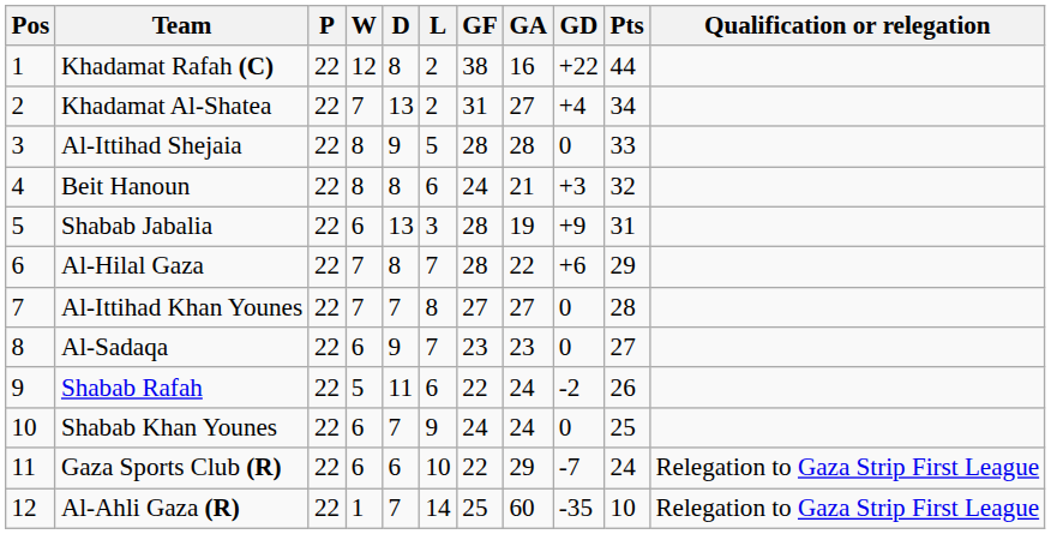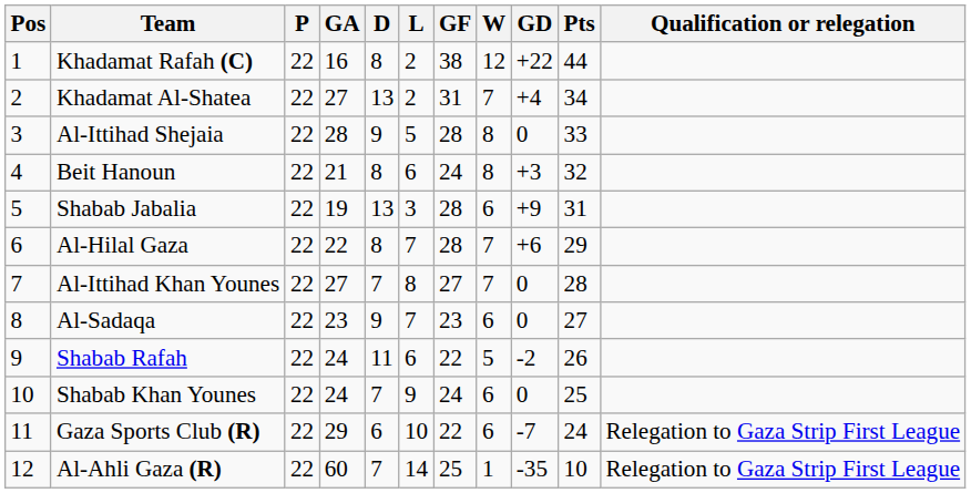 <table class="wikitable">
 <tr>
 <th>Pos</th>
 <th>Team</th>
 <th>P</th>
-<th>W</th>
+<th>GA</th>
 <th>D</th>
 <th>L</th>
 <th>GF</th>
-<th>GA</th>
+<th>W</th>
 <th>GD</th>
 <th>Pts</th>
 <th>Qualification or relegation</th>
 </tr>
 <tr>
 <td>1</td>
 <td>Khadamat Rafah <strong>(C)</strong></td>
 <td>22</td>
-<td>12</td>
+<td>16</td>
 <td>8</td>
 <td>2</td>
 <td>38</td>
-<td>16</td>
+<td>12</td>
 <td>+22</td>
 <td>44</td>
 <td></td>
 </tr>
 <tr>
 <td>2</td>
 <td>Khadamat Al-Shatea</td>
 <td>22</td>
-<td>7</td>
+<td>27</td>
 <td>13</td>
 <td>2</td>
 <td>31</td>
-<td>27</td>
+<td>7</td>
 <td>+4</td>
 <td>34</td>
 <td></td>
 </tr>
 <tr>
 <td>3</td>
 <td>Al-Ittihad Shejaia</td>
 <td>22</td>
-<td>8</td>
+<td>28</td>
 <td>9</td>
 <td>5</td>
 <td>28</td>
-<td>28</td>
+<td>8</td>
 <td>0</td>
 <td>33</td>
 <td></td>
 </tr>
 <tr>
 <td>4</td>
 <td>Beit Hanoun</td>
 <td>22</td>
-<td>8</td>
+<td>21</td>
 <td>8</td>
 <td>6</td>
 <td>24</td>
-<td>21</td>
+<td>8</td>
 <td>+3</td>
 <td>32</td>
 <td></td>
 </tr>
 <tr>
 <td>5</td>
 <td>Shabab Jabalia</td>
 <td>22</td>
-<td>6</td>
+<td>19</td>
 <td>13</td>
 <td>3</td>
 <td>28</td>
-<td>19</td>
+<td>6</td>
 <td>+9</td>
 <td>31</td>
 <td></td>
 </tr>
 <tr>
 <td>6</td>
 <td>Al-Hilal Gaza</td>
 <td>22</td>
-<td>7</td>
+<td>22</td>
 <td>8</td>
 <td>7</td>
 <td>28</td>
-<td>22</td>
+<td>7</td>
 <td>+6</td>
 <td>29</td>
 <td></td>
 </tr>
 <tr>
 <td>7</td>
 <td>Al-Ittihad Khan Younes</td>
 <td>22</td>
-<td>7</td>
+<td>27</td>
 <td>7</td>
 <td>8</td>
 <td>27</td>
-<td>27</td>
+<td>7</td>
 <td>0</td>
 <td>28</td>
 <td></td>
 </tr>
 <tr>
 <td>8</td>
 <td>Al-Sadaqa</td>
 <td>22</td>
-<td>6</td>
+<td>23</td>
 <td>9</td>
 <td>7</td>
 <td>23</td>
-<td>23</td>
+<td>6</td>
 <td>0</td>
 <td>27</td>
 <td></td>
 </tr>
 <tr>
 <td>9</td>
 <td><a href='#'>Shabab Rafah</a></td>
 <td>22</td>
-<td>5</td>
+<td>24</td>
 <td>11</td>
 <td>6</td>
 <td>22</td>
-<td>24</td>
+<td>5</td>
 <td>-2</td>
 <td>26</td>
 <td></td>
 </tr>
 <tr>
 <td>10</td>
 <td>Shabab Khan Younes</td>
 <td>22</td>
-<td>6</td>
+<td>24</td>
 <td>7</td>
 <td>9</td>
 <td>24</td>
-<td>24</td>
+<td>6</td>
 <td>0</td>
 <td>25</td>
 <td></td>
 </tr>
 <tr>
 <td>11</td>
 <td>Gaza Sports Club <strong>(R)</strong></td>
 <td>22</td>
-<td>6</td>
+<td>29</td>
 <td>6</td>
 <td>10</td>
 <td>22</td>
-<td>29</td>
+<td>6</td>
 <td>-7</td>
 <td>24</td>
 <td>Relegation to <a href='#'>Gaza Strip First League</a></td>
 </tr>
 <tr>
 <td>12</td>
 <td>Al-Ahli Gaza <strong>(R)</strong></td>
 <td>22</td>
-<td>1</td>
+<td>60</td>
 <td>7</td>
 <td>14</td>
 <td>25</td>
-<td>60</td>
+<td>1</td>
 <td>-35</td>
 <td>10</td>
 <td>Relegation to <a href='#'>Gaza Strip First League</a></td>
 </tr>
 </table>
